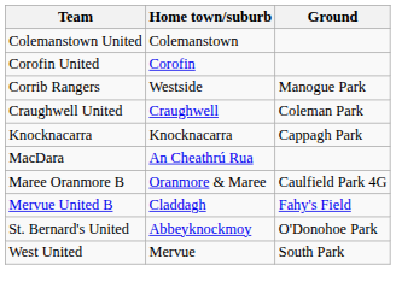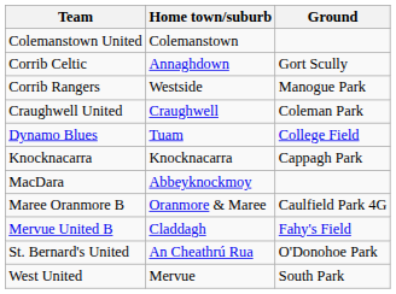 <table class="wikitable sortable">
 <tr>
 <th>Team</th>
 <th>Home town/suburb</th>
 <th>Ground</th>
 </tr>
 <tr>
 <td>Colemanstown United</td>
 <td>Colemanstown</td>
 <td></td>
 </tr>
 <tr>
-<td>Corofin United</td>
-<td><a href='#'>Corofin</a></td>
-<td></td>
+<td>Corrib Celtic</td>
+<td><a href='#'>Annaghdown</a></td>
+<td>Gort Scully</td>
 </tr>
 <tr>
 <td>Corrib Rangers</td>
 <td>Westside</td>
 <td>Manogue Park</td>
 </tr>
 <tr>
 <td>Craughwell United</td>
 <td><a href='#'>Craughwell</a></td>
 <td>Coleman Park</td>
 </tr>
 <tr>
+<td><a href='#'>Dynamo Blues</a></td>
+<td><a href='#'>Tuam</a></td>
+<td><a href='#'>College Field</a></td>
+</tr>
+<tr>
 <td>Knocknacarra</td>
 <td>Knocknacarra</td>
 <td>Cappagh Park</td>
 </tr>
 <tr>
 <td>MacDara</td>
-<td><a href='#'>An Cheathrú Rua</a></td>
+<td><a href='#'>Abbeyknockmoy</a></td>
 <td></td>
 </tr>
 <tr>
 <td>Maree Oranmore B</td>
 <td><a href='#'>Oranmore</a> & Maree</td>
 <td>Caulfield Park 4G</td>
 </tr>
 <tr>
 <td><a href='#'>Mervue United B</a></td>
 <td><a href='#'>Claddagh</a></td>
 <td><a href='#'>Fahy's Field</a></td>
 </tr>
 <tr>
 <td>St. Bernard's United</td>
-<td><a href='#'>Abbeyknockmoy</a></td>
+<td><a href='#'>An Cheathrú Rua</a></td>
 <td>O'Donohoe Park</td>
 </tr>
 <tr>
 <td>West United</td>
 <td>Mervue</td>
 <td>South Park</td>
 </tr>
 </table>
